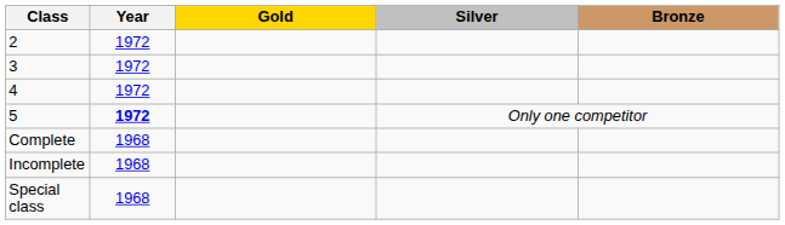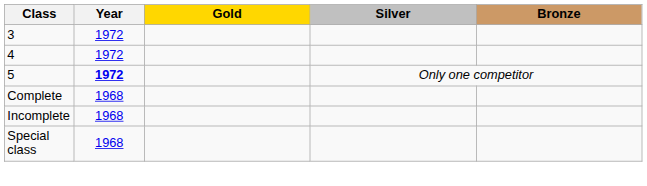 <table class="wikitable">
 <tr>
 <th width="80em">Class</th>
 <th width="80em">Year</th>
 <td width="200em" align=center bgcolor=gold><strong>Gold</strong></td>
 <td width="200em" align=center bgcolor=silver><strong>Silver</strong></td>
 <td width="200em" align=center bgcolor=cc9966><strong>Bronze</strong></td>
-</tr>
-<tr>
-<td>2</td>
-<td align=center><a href='#'>1972</a></td>
-<td></td>
-<td></td>
-<td></td>
 </tr>
 <tr>
 <td>3</td>
 <td align=center><a href='#'>1972</a></td>
 <td></td>
 <td></td>
 <td></td>
 </tr>
 <tr>
 <td>4</td>
 <td align=center><a href='#'>1972</a></td>
 <td></td>
 <td></td>
 <td></td>
 </tr>
 <tr>
 <td>5</td>
 <td align=center><strong><a href='#'>1972</a></strong></td>
 <td></td>
 <td colspan=2 align=center><em>Only one competitor</em></td>
 </tr>
 <tr>
 <td>Complete</td>
 <td align=center><a href='#'>1968</a></td>
 <td></td>
 <td></td>
 <td></td>
 </tr>
 <tr>
 <td>Incomplete</td>
 <td align=center><a href='#'>1968</a></td>
 <td></td>
 <td></td>
 <td></td>
 </tr>
 <tr>
 <td>Special class</td>
 <td align=center><a href='#'>1968</a></td>
 <td></td>
 <td></td>
 <td></td>
 </tr>
 </table>
